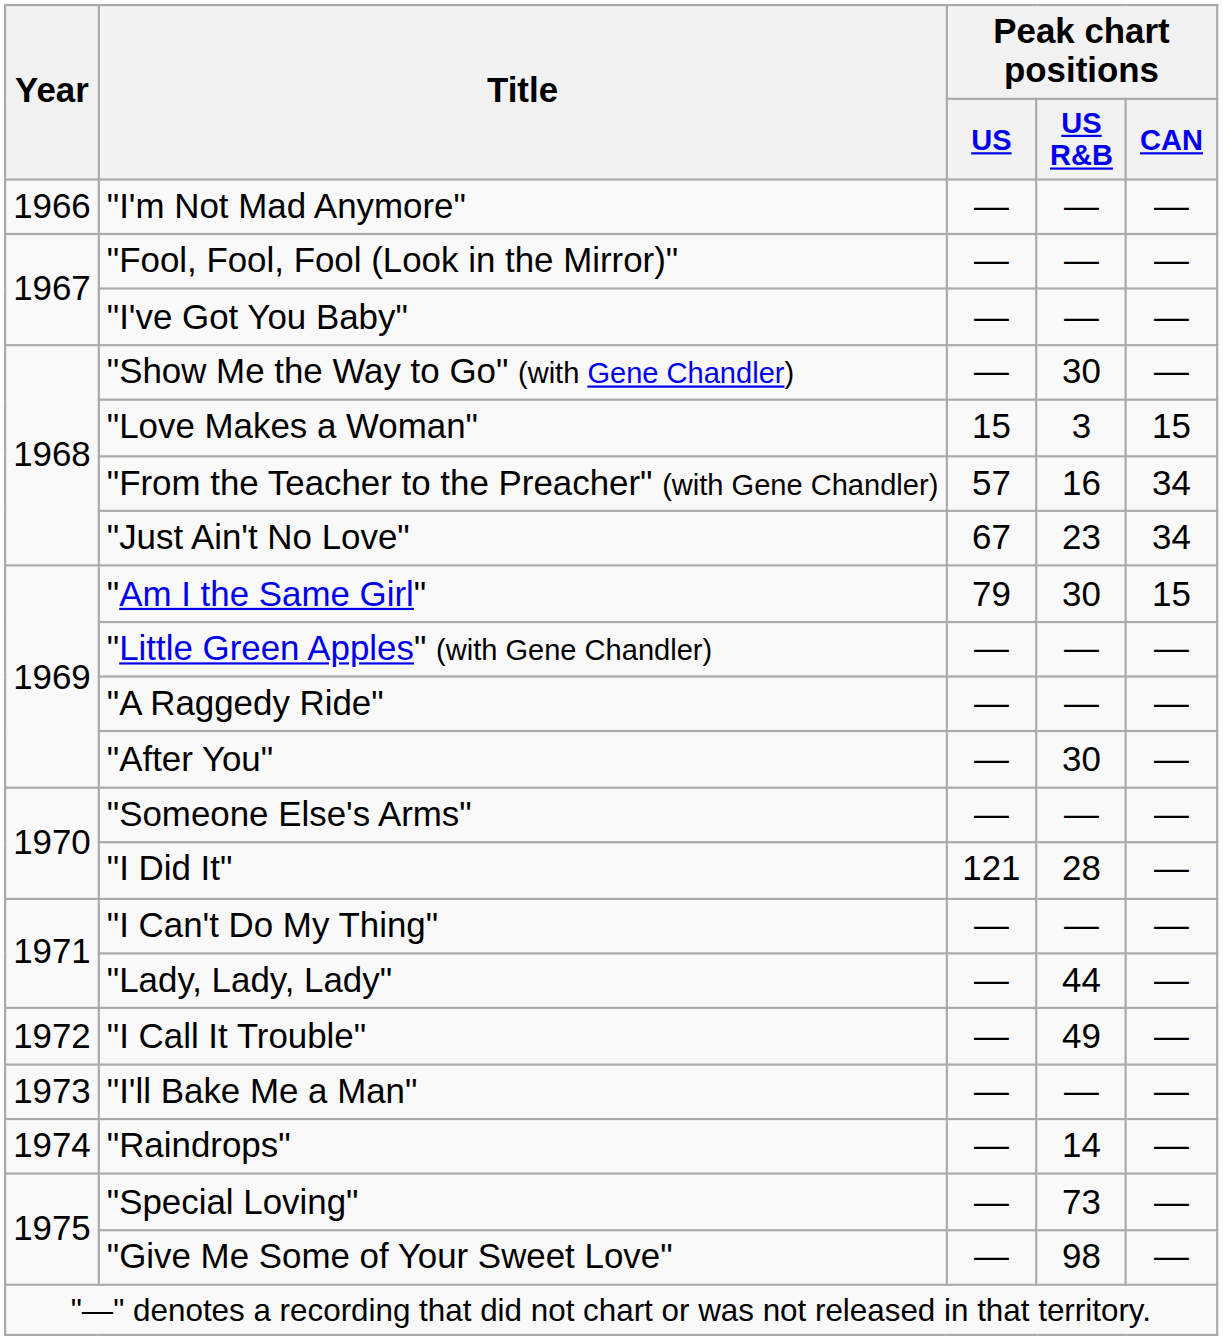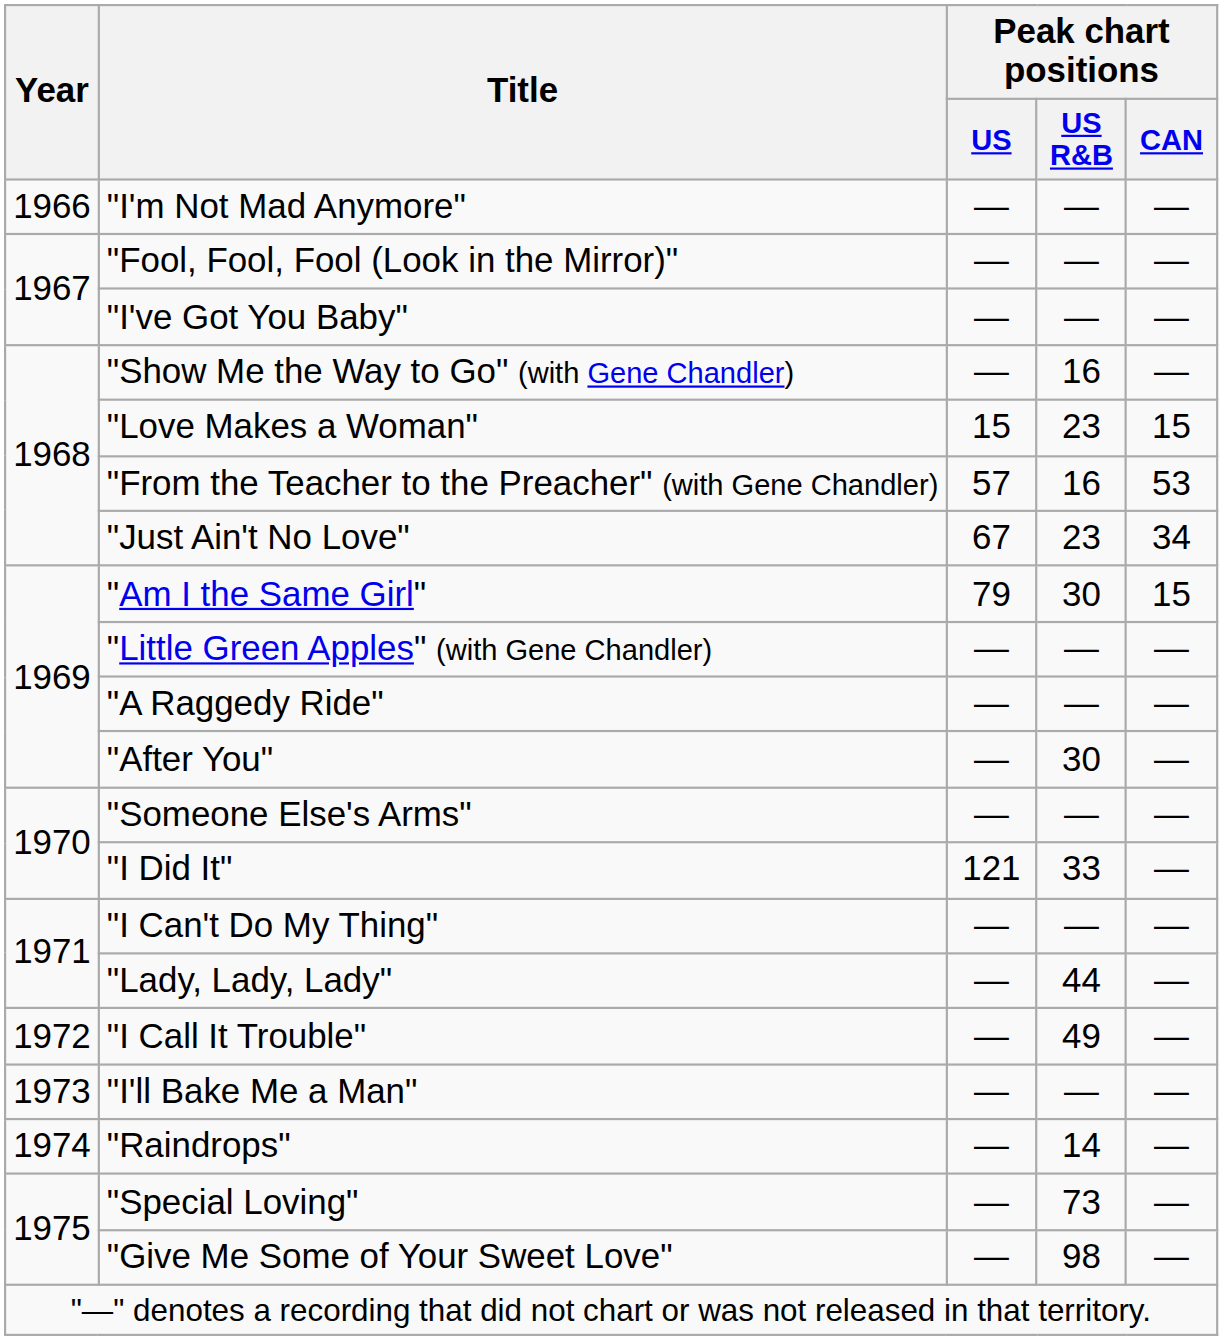 <table class="wikitable" style="text-align:center;">
 <tr>
 <th rowspan="2">Year</th>
 <th rowspan="2">Title</th>
 <th colspan="3">Peak chart positions</th>
 </tr>
 <tr style="font-size:smaller;">
 <th width="35"><a href='#'>US</a><br></th>
 <th width="35"><a href='#'>US<br>R&B</a><br></th>
 <th width="35"><a href='#'>CAN</a><br></th>
 </tr>
 <tr>
 <td rowspan="1">1966</td>
 <td align="left">"I'm Not Mad Anymore"</td>
 <td>—</td>
 <td>—</td>
 <td>—</td>
 </tr>
 <tr>
 <td rowspan="2">1967</td>
 <td align="left">"Fool, Fool, Fool (Look in the Mirror)"</td>
 <td>—</td>
 <td>—</td>
 <td>—</td>
 </tr>
 <tr>
 <td align="left">"I've Got You Baby"</td>
 <td>—</td>
 <td>—</td>
 <td>—</td>
 </tr>
 <tr>
 <td rowspan="4">1968</td>
 <td align="left">"Show Me the Way to Go" <small>(with <a href='#'>Gene Chandler</a>)</small></td>
 <td>—</td>
-<td>30</td>
+<td>16</td>
 <td>—</td>
 </tr>
 <tr>
 <td align="left">"Love Makes a Woman"</td>
 <td>15</td>
-<td>3</td>
+<td>23</td>
 <td>15</td>
 </tr>
 <tr>
 <td align="left">"From the Teacher to the Preacher" <small>(with Gene Chandler)</small></td>
 <td>57</td>
 <td>16</td>
-<td>34</td>
+<td>53</td>
 </tr>
 <tr>
 <td align="left">"Just Ain't No Love"</td>
 <td>67</td>
 <td>23</td>
 <td>34</td>
 </tr>
 <tr>
 <td rowspan="4">1969</td>
 <td align="left">"<a href='#'>Am I the Same Girl</a>"</td>
 <td>79</td>
 <td>30</td>
 <td>15</td>
 </tr>
 <tr>
 <td align="left">"<a href='#'>Little Green Apples</a>" <small>(with Gene Chandler)</small></td>
 <td>—</td>
 <td>—</td>
 <td>—</td>
 </tr>
 <tr>
 <td align="left">"A Raggedy Ride"</td>
 <td>—</td>
 <td>—</td>
 <td>—</td>
 </tr>
 <tr>
 <td align="left">"After You"</td>
 <td>—</td>
 <td>30</td>
 <td>—</td>
 </tr>
 <tr>
 <td rowspan="2">1970</td>
 <td align="left">"Someone Else's Arms"</td>
 <td>—</td>
 <td>—</td>
 <td>—</td>
 </tr>
 <tr>
 <td align="left">"I Did It"</td>
 <td>121</td>
-<td>28</td>
+<td>33</td>
 <td>—</td>
 </tr>
 <tr>
 <td rowspan="2">1971</td>
 <td align="left">"I Can't Do My Thing"</td>
 <td>—</td>
 <td>—</td>
 <td>—</td>
 </tr>
 <tr>
 <td align="left">"Lady, Lady, Lady"</td>
 <td>—</td>
 <td>44</td>
 <td>—</td>
 </tr>
 <tr>
 <td rowspan="1">1972</td>
 <td align="left">"I Call It Trouble"</td>
 <td>—</td>
 <td>49</td>
 <td>—</td>
 </tr>
 <tr>
 <td rowspan="1">1973</td>
 <td align="left">"I'll Bake Me a Man"</td>
 <td>—</td>
 <td>—</td>
 <td>—</td>
 </tr>
 <tr>
 <td rowspan="1">1974</td>
 <td align="left">"Raindrops"</td>
 <td>—</td>
 <td>14</td>
 <td>—</td>
 </tr>
 <tr>
 <td rowspan="2">1975</td>
 <td align="left">"Special Loving"</td>
 <td>—</td>
 <td>73</td>
 <td>—</td>
 </tr>
 <tr>
 <td align="left">"Give Me Some of Your Sweet Love"</td>
 <td>—</td>
 <td>98</td>
 <td>—</td>
 </tr>
 <tr>
 <td colspan="15" style="font-size:90%">"—" denotes a recording that did not chart or was not released in that territory.</td>
 </tr>
 </table>
